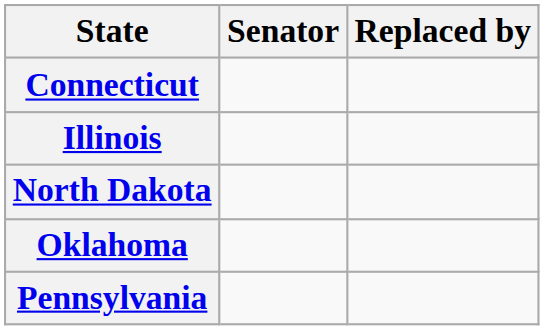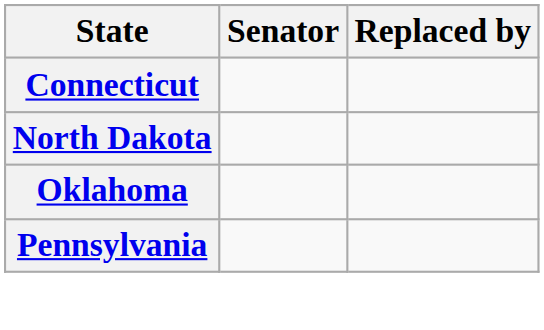 <table class="wikitable sortable plainrowheaders">
 <tr>
 <th scope="col">State</th>
 <th scope="col">Senator</th>
 <th scope="col">Replaced by</th>
 </tr>
 <tr>
 <th><a href='#'>Connecticut</a></th>
-<td></td>
-<td></td>
-</tr>
-<tr>
-<th><a href='#'>Illinois</a></th>
 <td></td>
 <td></td>
 </tr>
 <tr>
 <th><a href='#'>North Dakota</a></th>
 <td></td>
 <td></td>
 </tr>
 <tr>
 <th><a href='#'>Oklahoma</a></th>
 <td></td>
 <td></td>
 </tr>
 <tr>
 <th><a href='#'>Pennsylvania</a></th>
 <td></td>
 <td></td>
 </tr>
 </table>
